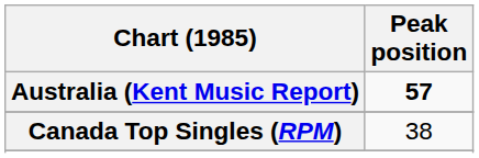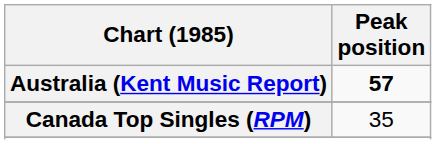 <table class="wikitable sortable plainrowheaders" style="text-align:center">
 <tr>
 <th scope="col">Chart (1985)</th>
 <th scope="col">Peak<br>position</th>
 </tr>
 <tr>
 <th scope="row">Australia (<a href='#'>Kent Music Report</a>)</th>
 <td><strong>57</strong></td>
 </tr>
 <tr>
 </tr>
 <tr>
 <th scope="row">Canada Top Singles (<em><a href='#'>RPM</a></em>)</th>
-<td align="center">38</td>
+<td align="center">35</td>
 </tr>
 <tr>
 </tr>
 <tr>
 </tr>
 <tr>
 </tr>
 <tr>
 </tr>
 <tr>
 </tr>
 <tr>
 </tr>
 <tr>
 </tr>
 </table>
